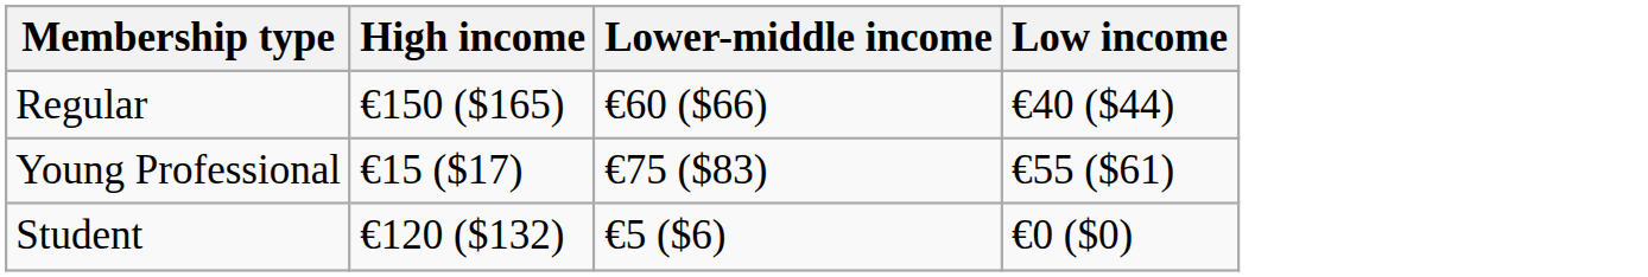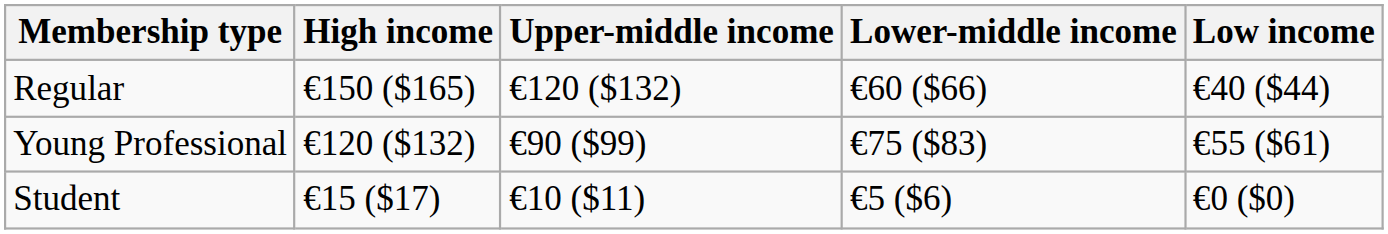 <table class="wikitable">
 <tr>
 <th>Membership type</th>
 <th>High income</th>
+<th>Upper-middle income</th>
 <th>Lower-middle income</th>
 <th>Low income</th>
 </tr>
 <tr>
 <td>Regular</td>
 <td>€150 ($165)</td>
+<td>€120 ($132)</td>
 <td>€60 ($66)</td>
 <td>€40 ($44)</td>
 </tr>
 <tr>
 <td>Young Professional</td>
-<td>€15 ($17)</td>
+<td>€120 ($132)</td>
+<td>€90 ($99)</td>
 <td>€75 ($83)</td>
 <td>€55 ($61)</td>
 </tr>
 <tr>
 <td>Student</td>
-<td>€120 ($132)</td>
+<td>€15 ($17)</td>
+<td>€10 ($11)</td>
 <td>€5 ($6)</td>
 <td>€0 ($0)</td>
 </tr>
 </table>
